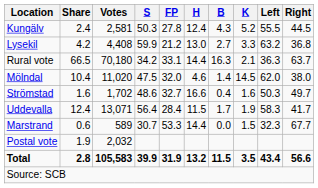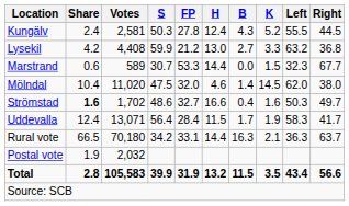 <table class="wikitable sortable" style=text-align:right>
 <tr>
 <th>Location</th>
 <th>Share</th>
 <th>Votes</th>
 <th><a href='#'>S</a></th>
 <th><a href='#'>FP</a></th>
 <th><a href='#'>H</a></th>
 <th><a href='#'>B</a></th>
 <th><a href='#'>K</a></th>
 <th>Left</th>
 <th>Right</th>
 </tr>
 <tr>
 <td align=left><a href='#'>Kungälv</a></td>
 <td>2.4</td>
 <td>2,581</td>
 <td>50.3</td>
 <td>27.8</td>
 <td>12.4</td>
 <td>4.3</td>
 <td>5.2</td>
 <td>55.5</td>
 <td>44.5</td>
 </tr>
 <tr>
 <td align=left><a href='#'>Lysekil</a></td>
 <td>4.2</td>
 <td>4,408</td>
 <td>59.9</td>
 <td>21.2</td>
 <td>13.0</td>
 <td>2.7</td>
 <td>3.3</td>
 <td>63.2</td>
 <td>36.8</td>
 </tr>
 <tr>
-<td align=left>Rural vote</td>
-<td>66.5</td>
-<td>70,180</td>
-<td>34.2</td>
-<td>33.1</td>
+<td align=left><a href='#'>Marstrand</a></td>
+<td>0.6</td>
+<td>589</td>
+<td>30.7</td>
+<td>53.3</td>
 <td>14.4</td>
-<td>16.3</td>
-<td>2.1</td>
-<td>36.3</td>
-<td>63.7</td>
+<td>0.0</td>
+<td>1.5</td>
+<td>32.3</td>
+<td>67.7</td>
 </tr>
 <tr>
 <td align=left><a href='#'>Mölndal</a></td>
 <td>10.4</td>
 <td>11,020</td>
 <td>47.5</td>
 <td>32.0</td>
 <td>4.6</td>
 <td>1.4</td>
 <td>14.5</td>
 <td>62.0</td>
 <td>38.0</td>
 </tr>
 <tr>
 <td align=left><a href='#'>Strömstad</a></td>
-<td>1.6</td>
+<td><strong>1.6</strong></td>
 <td>1,702</td>
 <td>48.6</td>
 <td>32.7</td>
 <td>16.6</td>
 <td>0.4</td>
 <td>1.6</td>
 <td>50.3</td>
 <td>49.7</td>
 </tr>
 <tr>
 <td align=left><a href='#'>Uddevalla</a></td>
 <td>12.4</td>
 <td>13,071</td>
 <td>56.4</td>
 <td>28.4</td>
 <td>11.5</td>
 <td>1.7</td>
 <td>1.9</td>
 <td>58.3</td>
 <td>41.7</td>
 </tr>
 <tr>
-<td align=left><a href='#'>Marstrand</a></td>
-<td>0.6</td>
-<td>589</td>
-<td>30.7</td>
-<td>53.3</td>
+<td align=left>Rural vote</td>
+<td>66.5</td>
+<td>70,180</td>
+<td>34.2</td>
+<td>33.1</td>
 <td>14.4</td>
-<td>0.0</td>
-<td>1.5</td>
-<td>32.3</td>
-<td>67.7</td>
+<td>16.3</td>
+<td>2.1</td>
+<td>36.3</td>
+<td>63.7</td>
 </tr>
 <tr>
 <td align=left><a href='#'>Postal vote</a></td>
 <td>1.9</td>
 <td>2,032</td>
 <td></td>
 <td></td>
 <td></td>
 <td></td>
 <td></td>
 <td></td>
 <td></td>
 </tr>
 <tr>
 <td align=left><strong>Total</strong></td>
 <td><strong>2.8</strong></td>
 <td><strong>105,583</strong></td>
 <td><strong>39.9</strong></td>
 <td><strong>31.9</strong></td>
 <td><strong>13.2</strong></td>
 <td><strong>11.5</strong></td>
 <td><strong>3.5</strong></td>
 <td><strong>43.4</strong></td>
 <td><strong>56.6</strong></td>
 </tr>
 <tr>
 <td align=left colspan=10>Source: SCB </td>
 </tr>
 </table>
